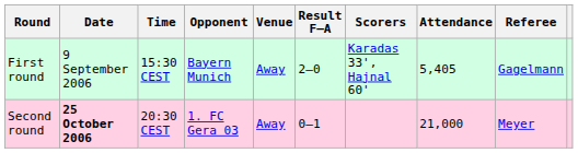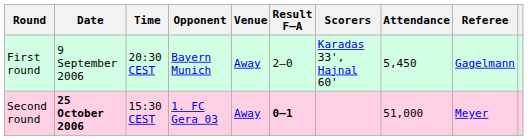 <table class="wikitable">
 <tr>
 <th>Round</th>
 <th>Date</th>
 <th>Time</th>
 <th>Opponent</th>
 <th>Venue</th>
 <th>Result<br>F–A</th>
 <th class="unsortable">Scorers</th>
 <th>Attendance</th>
 <th>Referee</th>
 <th class="unsortable"></th>
 </tr>
 <tr bgcolor="#d0ffe3">
 <td>First round</td>
 <td>9 September 2006</td>
-<td>15:30 <a href='#'>CEST</a></td>
+<td>20:30 <a href='#'>CEST</a></td>
 <td><a href='#'>Bayern Munich</a></td>
 <td><a href='#'>Away</a></td>
 <td>2–0</td>
 <td><a href='#'>Karadas</a> 33', <a href='#'>Hajnal</a> 60'</td>
-<td>5,405</td>
+<td>5,450</td>
 <td><a href='#'>Gagelmann</a></td>
 <td></td>
 </tr>
 <tr bgcolor="#ffd0e3">
 <td>Second round</td>
 <td><strong>25 October 2006</strong></td>
-<td>20:30 <a href='#'>CEST</a></td>
+<td>15:30 <a href='#'>CEST</a></td>
 <td><a href='#'>1. FC Gera 03</a></td>
 <td><a href='#'>Away</a></td>
-<td>0–1</td>
+<td><strong>0–1</strong></td>
 <td></td>
-<td>21,000</td>
+<td>51,000</td>
 <td><a href='#'>Meyer</a></td>
 <td></td>
 </tr>
 </table>
